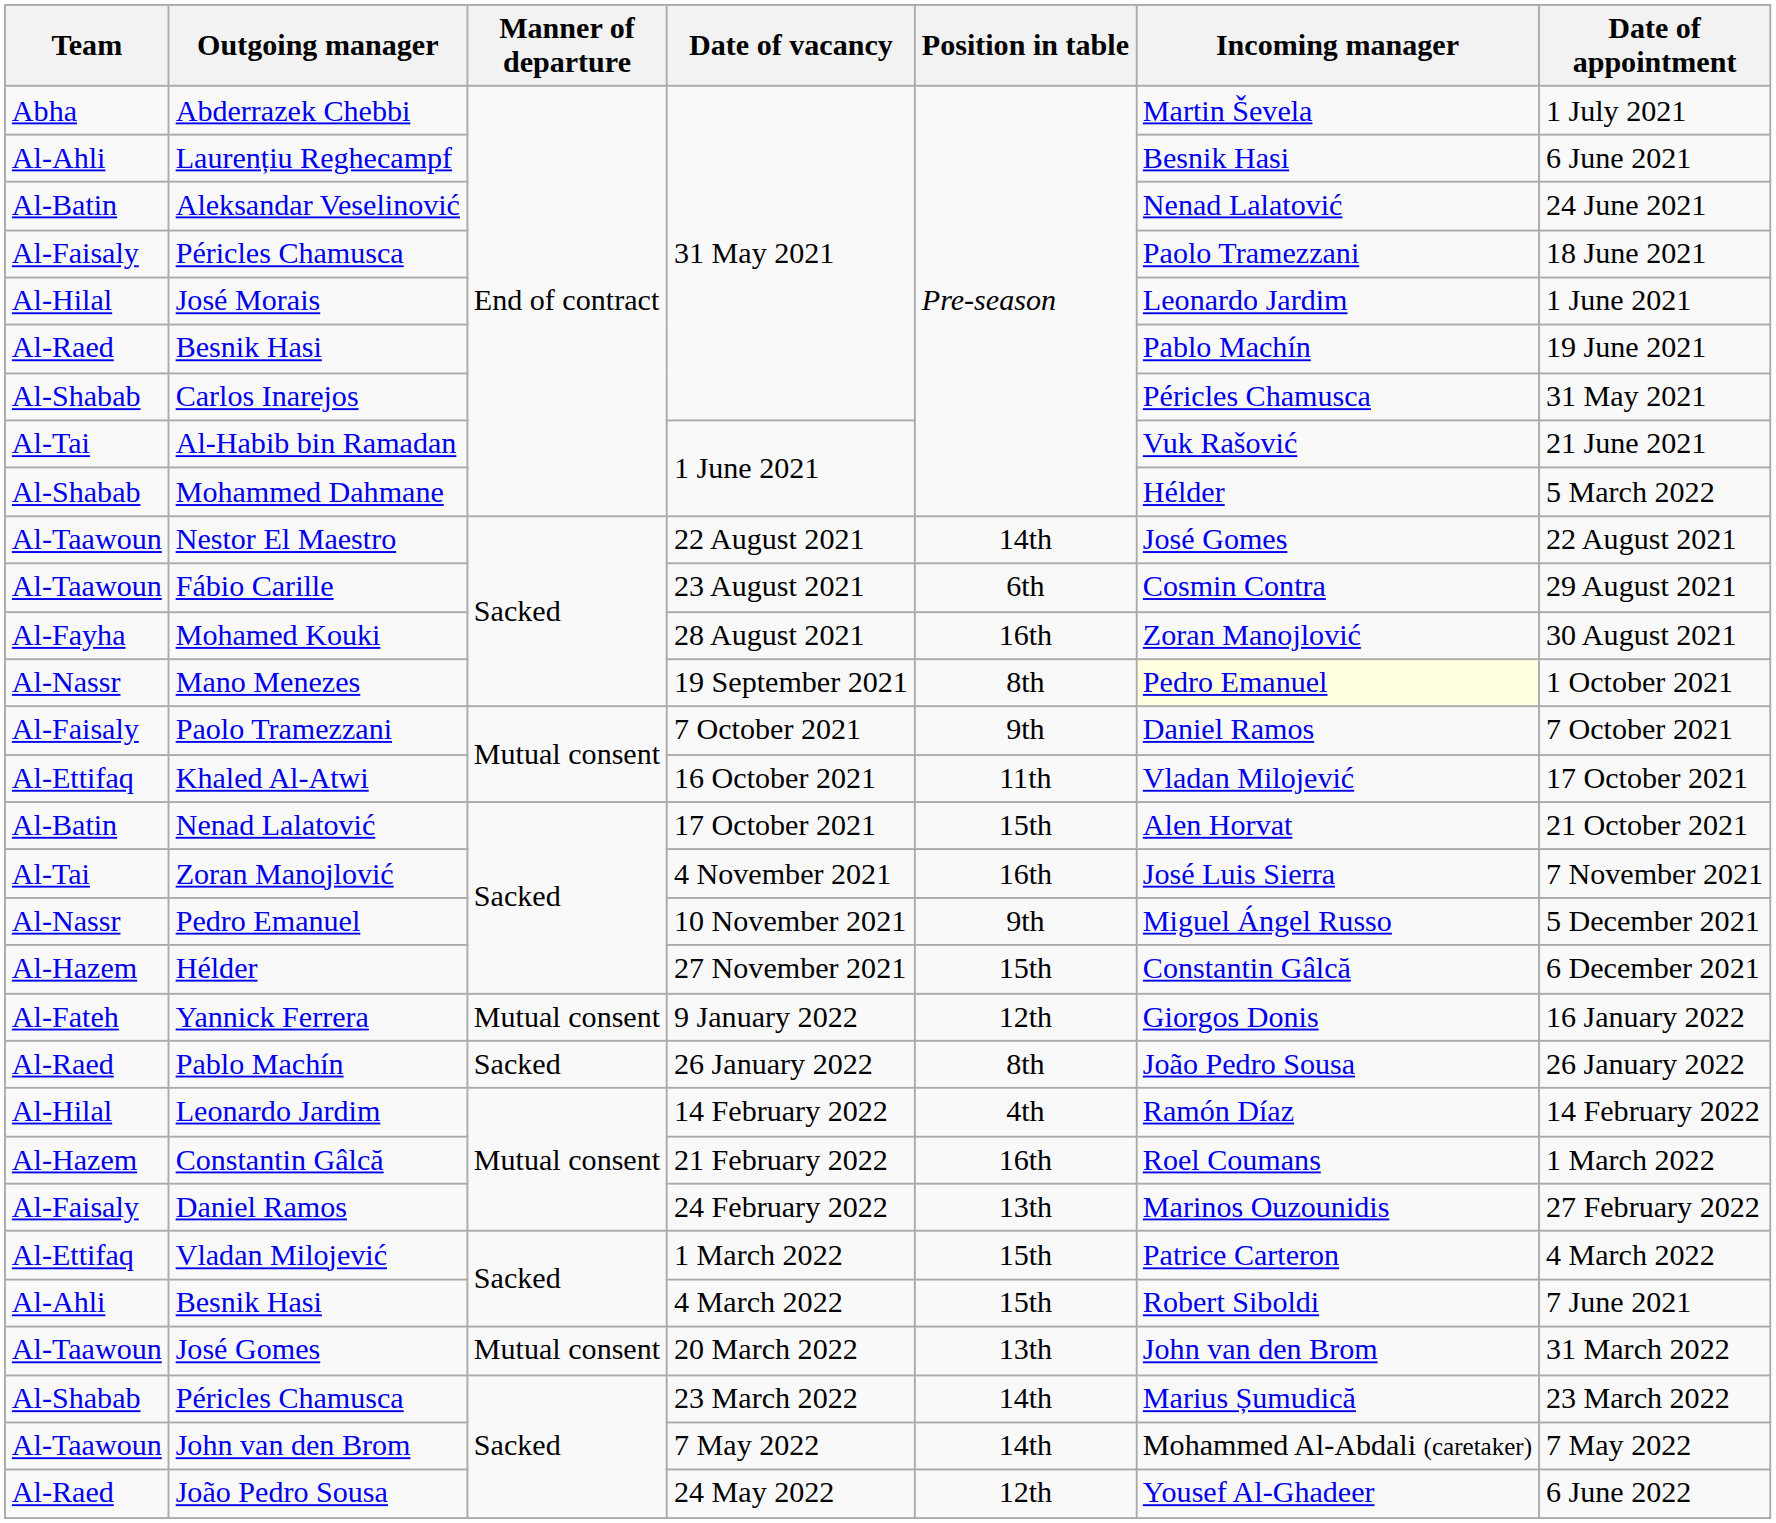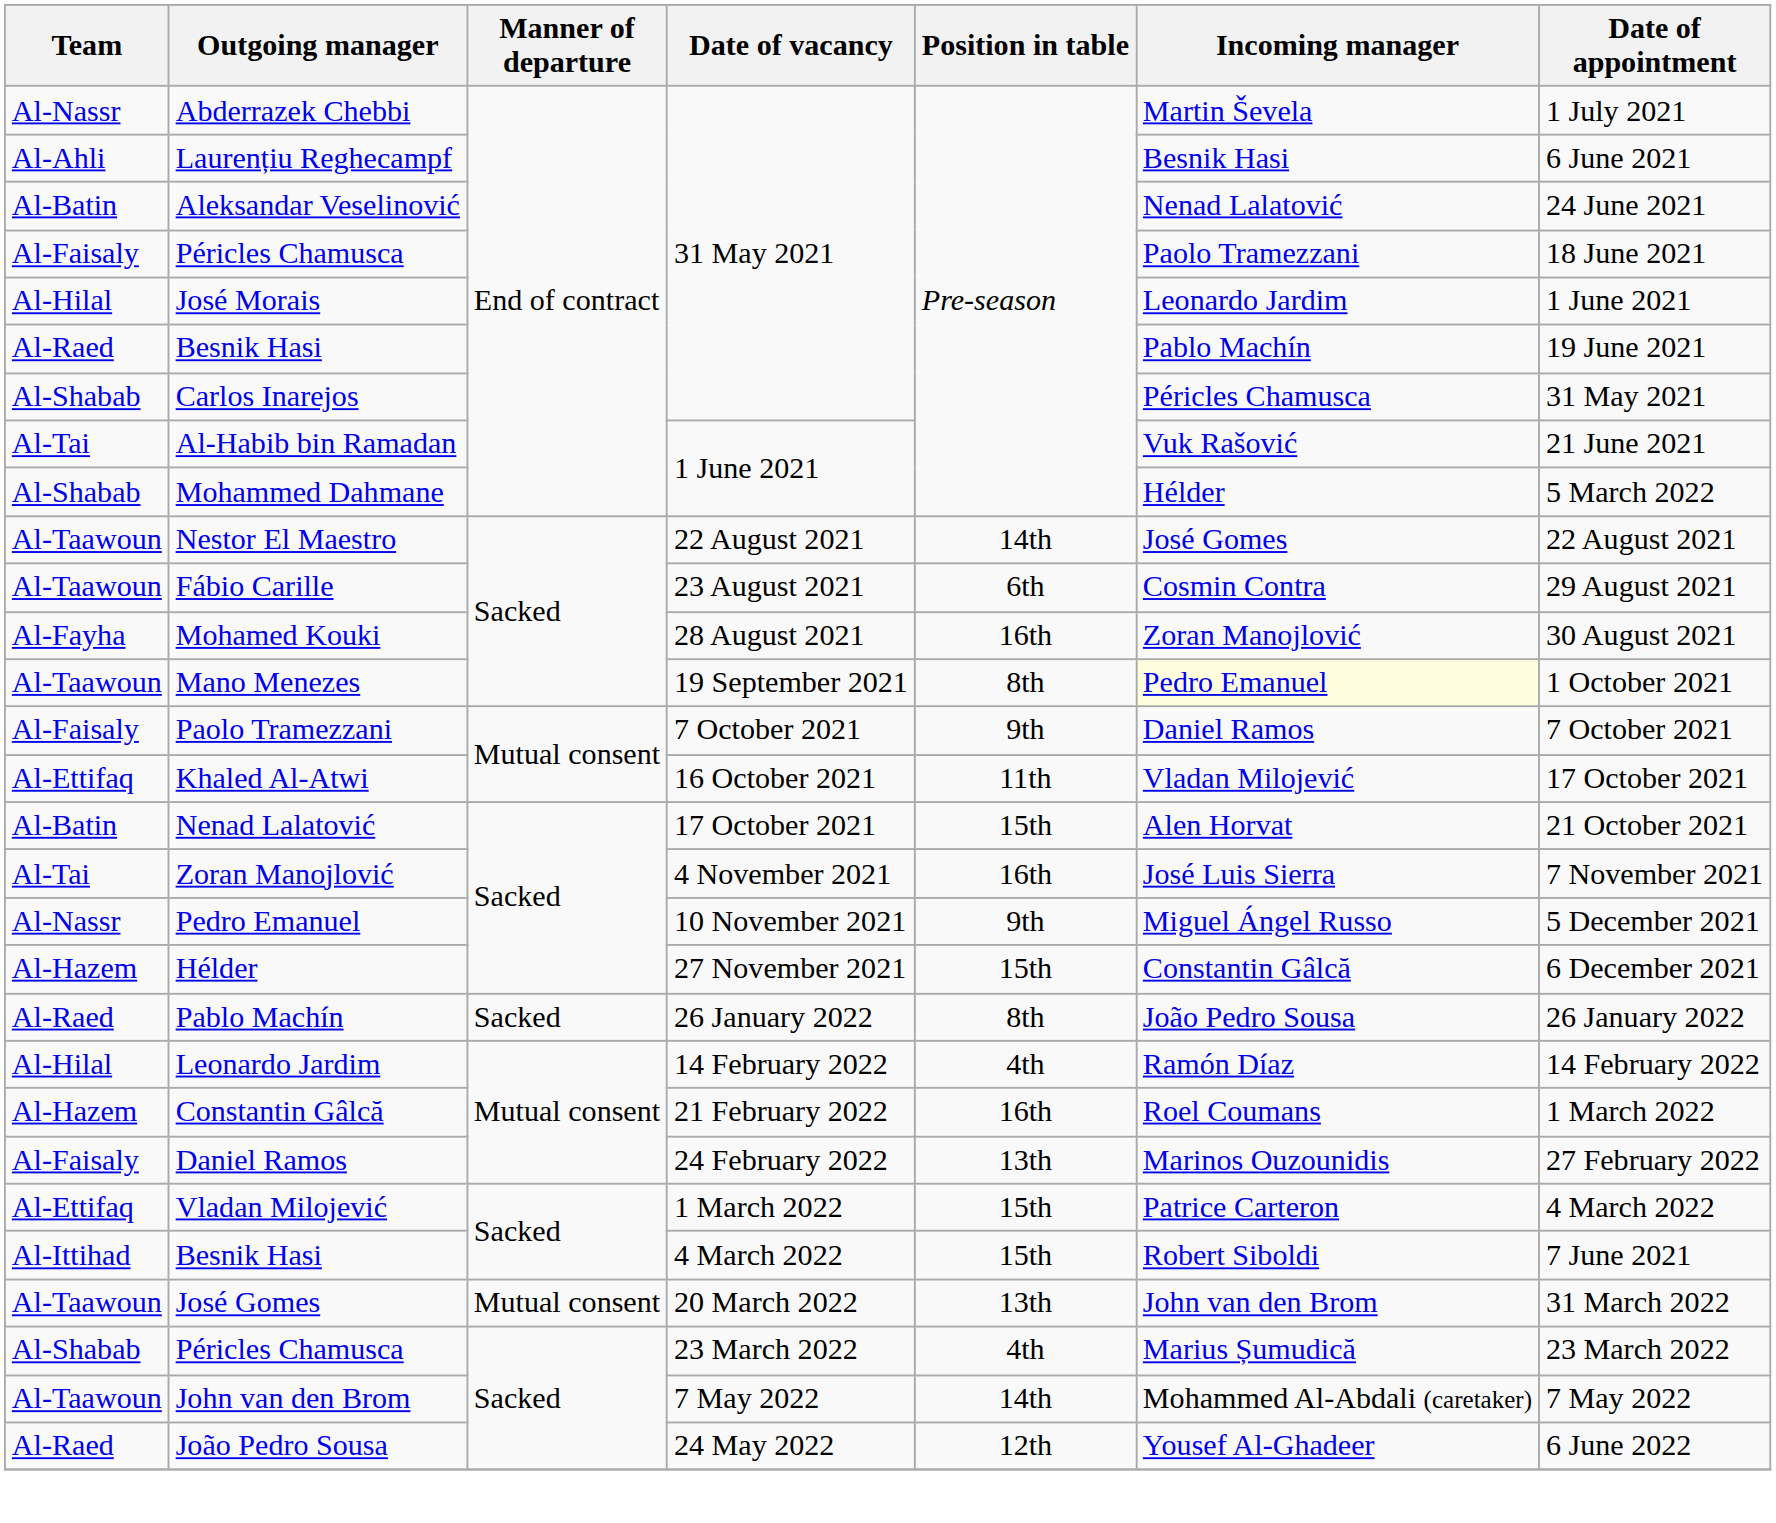 <table class="wikitable sortable">
 <tr>
 <th>Team</th>
 <th>Outgoing manager</th>
 <th>Manner of<br>departure</th>
 <th>Date of vacancy</th>
 <th>Position in table</th>
 <th>Incoming manager</th>
 <th>Date of<br>appointment</th>
 </tr>
 <tr>
-<td><a href='#'>Abha</a></td>
+<td><a href='#'>Al-Nassr</a></td>
 <td> <a href='#'>Abderrazek Chebbi</a></td>
 <td rowspan=9>End of contract</td>
 <td rowspan=7>31 May 2021</td>
 <td rowspan=9><em>Pre-season</em></td>
 <td> <a href='#'>Martin Ševela</a></td>
 <td>1 July 2021</td>
 </tr>
 <tr>
 <td><a href='#'>Al-Ahli</a></td>
 <td> <a href='#'>Laurențiu Reghecampf</a></td>
 <td> <a href='#'>Besnik Hasi</a></td>
 <td>6 June 2021</td>
 </tr>
 <tr>
 <td><a href='#'>Al-Batin</a></td>
 <td> <a href='#'>Aleksandar Veselinović</a></td>
 <td> <a href='#'>Nenad Lalatović</a></td>
 <td>24 June 2021</td>
 </tr>
 <tr>
 <td><a href='#'>Al-Faisaly</a></td>
 <td> <a href='#'>Péricles Chamusca</a></td>
 <td> <a href='#'>Paolo Tramezzani</a></td>
 <td>18 June 2021</td>
 </tr>
 <tr>
 <td><a href='#'>Al-Hilal</a></td>
 <td> <a href='#'>José Morais</a></td>
 <td> <a href='#'>Leonardo Jardim</a></td>
 <td>1 June 2021</td>
 </tr>
 <tr>
 <td><a href='#'>Al-Raed</a></td>
 <td> <a href='#'>Besnik Hasi</a></td>
 <td> <a href='#'>Pablo Machín</a></td>
 <td>19 June 2021</td>
 </tr>
 <tr>
 <td><a href='#'>Al-Shabab</a></td>
 <td> <a href='#'>Carlos Inarejos</a></td>
 <td> <a href='#'>Péricles Chamusca</a></td>
 <td>31 May 2021</td>
 </tr>
 <tr>
 <td><a href='#'>Al-Tai</a></td>
 <td> <a href='#'>Al-Habib bin Ramadan</a></td>
 <td rowspan=2>1 June 2021</td>
 <td> <a href='#'>Vuk Rašović</a></td>
 <td>21 June 2021</td>
 </tr>
 <tr>
 <td><a href='#'>Al-Shabab</a></td>
 <td> <a href='#'>Mohammed Dahmane</a></td>
 <td> <a href='#'>Hélder</a></td>
 <td>5 March 2022</td>
 </tr>
 <tr>
 <td><a href='#'>Al-Taawoun</a></td>
 <td> <a href='#'>Nestor El Maestro</a></td>
 <td rowspan=4>Sacked</td>
 <td>22 August 2021</td>
 <td align=center>14th</td>
 <td> <a href='#'>José Gomes</a></td>
 <td>22 August 2021</td>
 </tr>
 <tr>
 <td><a href='#'>Al-Taawoun</a></td>
 <td> <a href='#'>Fábio Carille</a></td>
 <td>23 August 2021</td>
 <td align=center>6th</td>
 <td> <a href='#'>Cosmin Contra</a></td>
 <td>29 August 2021</td>
 </tr>
 <tr>
 <td><a href='#'>Al-Fayha</a></td>
 <td> <a href='#'>Mohamed Kouki</a></td>
 <td>28 August 2021</td>
 <td align=center>16th</td>
 <td> <a href='#'>Zoran Manojlović</a></td>
 <td>30 August 2021</td>
 </tr>
 <tr>
-<td><a href='#'>Al-Nassr</a></td>
+<td><a href='#'>Al-Taawoun</a></td>
 <td> <a href='#'>Mano Menezes</a></td>
 <td>19 September 2021</td>
 <td align=center>8th</td>
 <td style="background: lightyellow;"> <a href='#'>Pedro Emanuel</a></td>
 <td>1 October 2021</td>
 </tr>
 <tr>
 <td><a href='#'>Al-Faisaly</a></td>
 <td> <a href='#'>Paolo Tramezzani</a></td>
 <td rowspan=2>Mutual consent</td>
 <td>7 October 2021</td>
 <td align=center>9th</td>
 <td> <a href='#'>Daniel Ramos</a></td>
 <td>7 October 2021</td>
 </tr>
 <tr>
 <td><a href='#'>Al-Ettifaq</a></td>
 <td> <a href='#'>Khaled Al-Atwi</a></td>
 <td>16 October 2021</td>
 <td align=center>11th</td>
 <td> <a href='#'>Vladan Milojević</a></td>
 <td>17 October 2021</td>
 </tr>
 <tr>
 <td><a href='#'>Al-Batin</a></td>
 <td> <a href='#'>Nenad Lalatović</a></td>
 <td rowspan=4>Sacked</td>
 <td>17 October 2021</td>
 <td align=center>15th</td>
 <td> <a href='#'>Alen Horvat</a></td>
 <td>21 October 2021</td>
 </tr>
 <tr>
 <td><a href='#'>Al-Tai</a></td>
 <td> <a href='#'>Zoran Manojlović</a></td>
 <td>4 November 2021</td>
 <td align=center>16th</td>
 <td> <a href='#'>José Luis Sierra</a></td>
 <td>7 November 2021</td>
 </tr>
 <tr>
 <td><a href='#'>Al-Nassr</a></td>
 <td> <a href='#'>Pedro Emanuel</a></td>
 <td>10 November 2021</td>
 <td align=center>9th</td>
 <td> <a href='#'>Miguel Ángel Russo</a></td>
 <td>5 December 2021</td>
 </tr>
 <tr>
 <td><a href='#'>Al-Hazem</a></td>
 <td> <a href='#'>Hélder</a></td>
 <td>27 November 2021</td>
 <td align=center>15th</td>
 <td> <a href='#'>Constantin Gâlcă</a></td>
 <td>6 December 2021</td>
 </tr>
 <tr>
-<td><a href='#'>Al-Fateh</a></td>
-<td> <a href='#'>Yannick Ferrera</a></td>
-<td>Mutual consent</td>
-<td>9 January 2022</td>
-<td align=center>12th</td>
-<td> <a href='#'>Giorgos Donis</a></td>
-<td>16 January 2022</td>
-</tr>
-<tr>
 <td><a href='#'>Al-Raed</a></td>
 <td> <a href='#'>Pablo Machín</a></td>
 <td>Sacked</td>
 <td>26 January 2022</td>
 <td align=center>8th</td>
 <td> <a href='#'>João Pedro Sousa</a></td>
 <td>26 January 2022</td>
 </tr>
 <tr>
 <td><a href='#'>Al-Hilal</a></td>
 <td> <a href='#'>Leonardo Jardim</a></td>
 <td rowspan=3>Mutual consent</td>
 <td>14 February 2022</td>
 <td align=center>4th</td>
 <td> <a href='#'>Ramón Díaz</a></td>
 <td>14 February 2022</td>
 </tr>
 <tr>
 <td><a href='#'>Al-Hazem</a></td>
 <td> <a href='#'>Constantin Gâlcă</a></td>
 <td>21 February 2022</td>
 <td align=center>16th</td>
 <td> <a href='#'>Roel Coumans</a></td>
 <td>1 March 2022</td>
 </tr>
 <tr>
 <td><a href='#'>Al-Faisaly</a></td>
 <td> <a href='#'>Daniel Ramos</a></td>
 <td>24 February 2022</td>
 <td align=center>13th</td>
 <td> <a href='#'>Marinos Ouzounidis</a></td>
 <td>27 February 2022</td>
 </tr>
 <tr>
 <td><a href='#'>Al-Ettifaq</a></td>
 <td> <a href='#'>Vladan Milojević</a></td>
 <td rowspan=2>Sacked</td>
 <td>1 March 2022</td>
 <td align=center>15th</td>
 <td> <a href='#'>Patrice Carteron</a></td>
 <td>4 March 2022</td>
 </tr>
 <tr>
-<td><a href='#'>Al-Ahli</a></td>
+<td><a href='#'>Al-Ittihad</a></td>
 <td> <a href='#'>Besnik Hasi</a></td>
 <td>4 March 2022</td>
 <td align=center>15th</td>
 <td> <a href='#'>Robert Siboldi</a></td>
 <td>7 June 2021</td>
 </tr>
 <tr>
 <td><a href='#'>Al-Taawoun</a></td>
 <td> <a href='#'>José Gomes</a></td>
 <td>Mutual consent</td>
 <td>20 March 2022</td>
 <td align=center>13th</td>
 <td> <a href='#'>John van den Brom</a></td>
 <td>31 March 2022</td>
 </tr>
 <tr>
 <td><a href='#'>Al-Shabab</a></td>
 <td> <a href='#'>Péricles Chamusca</a></td>
 <td rowspan=3>Sacked</td>
 <td>23 March 2022</td>
-<td align=center>14th</td>
+<td align=center>4th</td>
 <td> <a href='#'>Marius Șumudică</a></td>
 <td>23 March 2022</td>
 </tr>
 <tr>
 <td><a href='#'>Al-Taawoun</a></td>
 <td> <a href='#'>John van den Brom</a></td>
 <td>7 May 2022</td>
 <td align=center>14th</td>
 <td> Mohammed Al-Abdali <small>(caretaker)</small></td>
 <td>7 May 2022</td>
 </tr>
 <tr>
 <td><a href='#'>Al-Raed</a></td>
 <td> <a href='#'>João Pedro Sousa</a></td>
 <td>24 May 2022</td>
 <td align=center>12th</td>
 <td> <a href='#'>Yousef Al-Ghadeer</a></td>
 <td>6 June 2022</td>
 </tr>
 <tr>
 </tr>
 </table>
